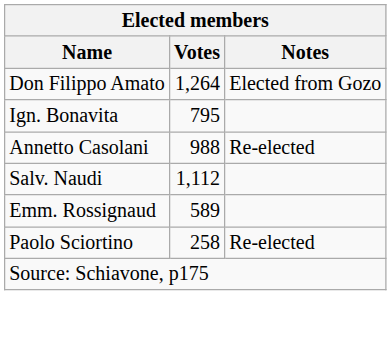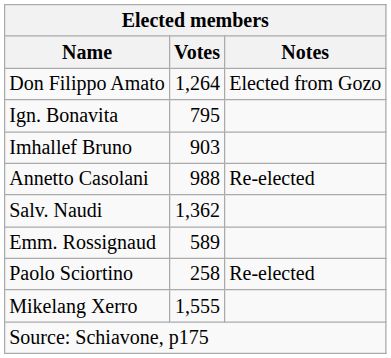 <table class=wikitable style=text-align:right>
 <tr>
 <th colspan=3>Elected members</th>
 </tr>
 <tr>
 <th>Name</th>
 <th>Votes</th>
 <th>Notes</th>
 </tr>
 <tr>
 <td align=left>Don Filippo Amato</td>
 <td>1,264</td>
 <td align=left>Elected from Gozo</td>
 </tr>
 <tr>
 <td align=left>Ign. Bonavita</td>
 <td>795</td>
 <td></td>
 </tr>
 <tr>
+<td align=left>Imhallef Bruno</td>
+<td>903</td>
+<td></td>
+</tr>
+<tr>
 <td align=left>Annetto Casolani</td>
 <td>988</td>
 <td align=left>Re-elected</td>
 </tr>
 <tr>
 <td align=left>Salv. Naudi</td>
-<td>1,112</td>
+<td>1,362</td>
 <td></td>
 </tr>
 <tr>
 <td align=left>Emm. Rossignaud</td>
 <td>589</td>
 <td></td>
 </tr>
 <tr>
 <td align=left>Paolo Sciortino</td>
 <td>258</td>
 <td align=left>Re-elected</td>
 </tr>
 <tr>
+<td align=left>Mikelang Xerro</td>
+<td>1,555</td>
+<td></td>
+</tr>
+<tr>
 <td align=left colspan=3>Source: Schiavone, p175</td>
 </tr>
 </table>
